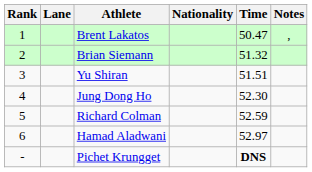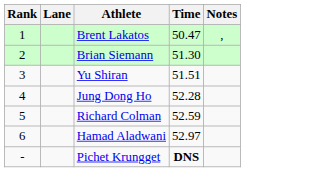 <table class="wikitable sortable" style="text-align:center">
 <tr>
 <th>Rank</th>
 <th>Lane</th>
 <th>Athlete</th>
-<th>Nationality</th>
 <th>Time</th>
 <th>Notes</th>
 </tr>
 <tr bgcolor=ccffcc>
 <td>1</td>
 <td></td>
 <td align=left><a href='#'>Brent Lakatos</a></td>
-<td align=left></td>
 <td>50.47</td>
 <td>, </td>
 </tr>
 <tr bgcolor=ccffcc>
 <td>2</td>
 <td></td>
 <td align=left><a href='#'>Brian Siemann</a></td>
-<td align=left></td>
-<td>51.32</td>
+<td>51.30</td>
 <td></td>
 </tr>
 <tr>
 <td>3</td>
 <td></td>
 <td align=left><a href='#'>Yu Shiran</a></td>
-<td align=left></td>
 <td>51.51</td>
 <td></td>
 </tr>
 <tr>
 <td>4</td>
 <td></td>
 <td align=left><a href='#'>Jung Dong Ho</a></td>
-<td align=left></td>
-<td>52.30</td>
+<td>52.28</td>
 <td></td>
 </tr>
 <tr>
 <td>5</td>
 <td></td>
 <td align=left><a href='#'>Richard Colman</a></td>
-<td align=left></td>
 <td>52.59</td>
 <td></td>
 </tr>
 <tr>
 <td>6</td>
 <td></td>
 <td align=left><a href='#'>Hamad Aladwani</a></td>
-<td align=left></td>
 <td>52.97</td>
 <td></td>
 </tr>
 <tr>
 <td>-</td>
 <td></td>
 <td align=left><a href='#'>Pichet Krungget</a></td>
-<td align=left></td>
 <td><strong>DNS</strong></td>
 <td></td>
 </tr>
 </table>
